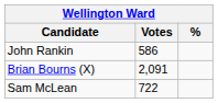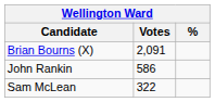 <table class="wikitable">
 <tr>
 <th colspan="3"><a href='#'>Wellington Ward</a></th>
 </tr>
 <tr>
 <th style="width: 170px">Candidate</th>
 <th style="width: 50px">Votes</th>
 <th style="width: 40px">%</th>
 </tr>
 <tr>
+<td><a href='#'>Brian Bourns</a> (X)</td>
+<td>2,091</td>
+<td></td>
+</tr>
+<tr>
 <td>John Rankin</td>
 <td>586</td>
 <td></td>
 </tr>
 <tr>
-<td><a href='#'>Brian Bourns</a> (X)</td>
-<td>2,091</td>
-<td></td>
-</tr>
-<tr>
 <td>Sam McLean</td>
-<td>722</td>
+<td>322</td>
 <td></td>
 </tr>
 </table>
